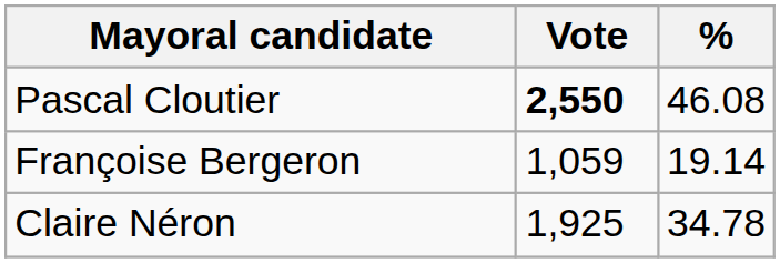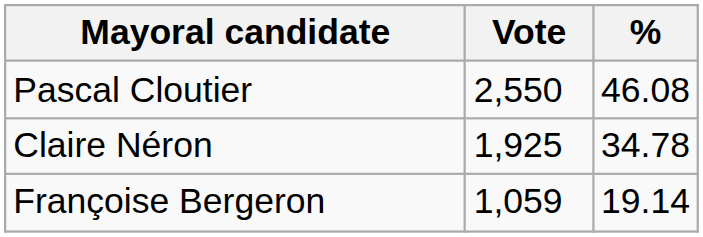 <table class="wikitable">
 <tr>
 <th bgcolor="#DDDDFF" width="200px">Mayoral candidate</th>
 <th bgcolor="#DDDDFF" width="50px">Vote</th>
 <th bgcolor="#DDDDFF" width="30px">%</th>
 </tr>
 <tr>
 <td>Pascal Cloutier</td>
-<td><strong>2,550</strong></td>
+<td>2,550</td>
 <td>46.08</td>
+</tr>
+<tr>
+<td>Claire Néron</td>
+<td>1,925</td>
+<td>34.78</td>
 </tr>
 <tr>
 <td>Françoise Bergeron</td>
 <td>1,059</td>
 <td>19.14</td>
 </tr>
-<tr>
-<td>Claire Néron</td>
-<td>1,925</td>
-<td>34.78</td>
-</tr>
 </table>
